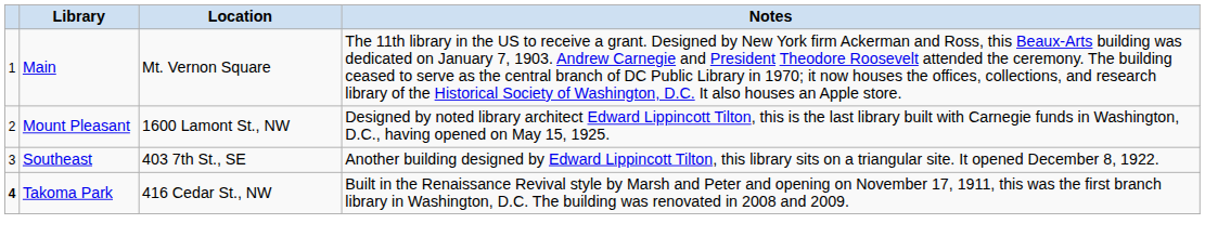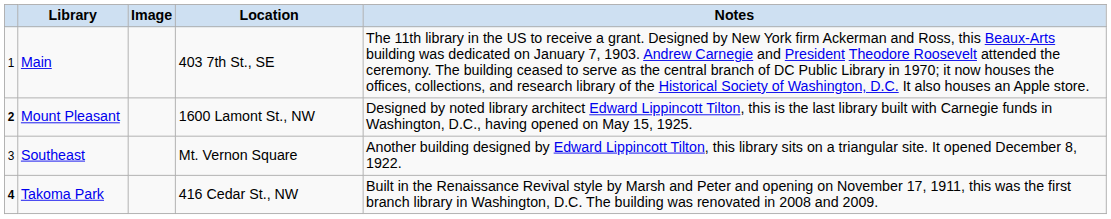 <table class="wikitable sortable" align="center" width=98%>
 <tr>
 <th style="background-color:#CEE0F2;"></th>
 <th style="background-color:#CEE0F2;" width=10%><strong>Library</strong></th>
+<th style="background-color:#CEE0F2;" class="unsortable"><strong>Image</strong></th>
 <th style="background-color:#CEE0F2;" width=17%><strong>Location</strong></th>
 <th style="background-color:#CEE0F2;"><strong>Notes</strong></th>
 </tr>
 <tr ->
 <td><small>1</small></td>
 <td><a href='#'>Main</a></td>
-<td>Mt. Vernon Square<br><small></small></td>
+<td></td>
+<td>403 7th St., SE<br><small></small></td>
 <td>The 11th library in the US to receive a grant. Designed by New York firm Ackerman and Ross, this <a href='#'>Beaux-Arts</a> building was dedicated on January 7, 1903. <a href='#'>Andrew Carnegie</a> and <a href='#'>President</a> <a href='#'>Theodore Roosevelt</a> attended the ceremony. The building ceased to serve as the central branch of DC Public Library in 1970; it now houses the offices, collections, and research library of the <a href='#'>Historical Society of Washington, D.C.</a> It also houses an Apple store.</td>
 </tr>
 <tr ->
-<td><small>2</small></td>
+<td><strong><small>2</small></strong></td>
 <td><a href='#'>Mount Pleasant</a></td>
+<td></td>
 <td>1600 Lamont St., NW<br><small></small></td>
 <td>Designed by noted library architect <a href='#'>Edward Lippincott Tilton</a>, this is the last library built with Carnegie funds in Washington, D.C., having opened on May 15, 1925.</td>
 </tr>
 <tr ->
 <td><small>3</small></td>
 <td><a href='#'>Southeast</a></td>
-<td>403 7th St., SE<br><small></small></td>
+<td></td>
+<td>Mt. Vernon Square<br><small></small></td>
 <td>Another building designed by <a href='#'>Edward Lippincott Tilton</a>, this library sits on a triangular site. It opened December 8, 1922.</td>
 </tr>
 <tr ->
 <td><strong><small>4</small></strong></td>
 <td><a href='#'>Takoma Park</a></td>
+<td></td>
 <td>416 Cedar St., NW<br><small></small></td>
 <td>Built in the Renaissance Revival style by Marsh and Peter and opening on November 17, 1911, this was the first branch library in Washington, D.C. The building was renovated in 2008 and 2009.</td>
 </tr>
 </table>
